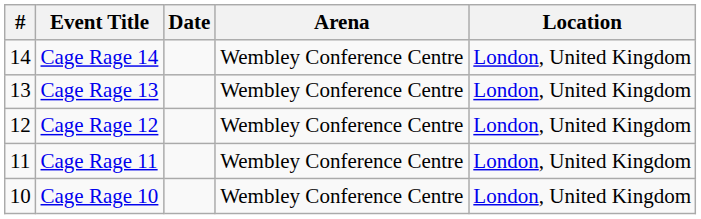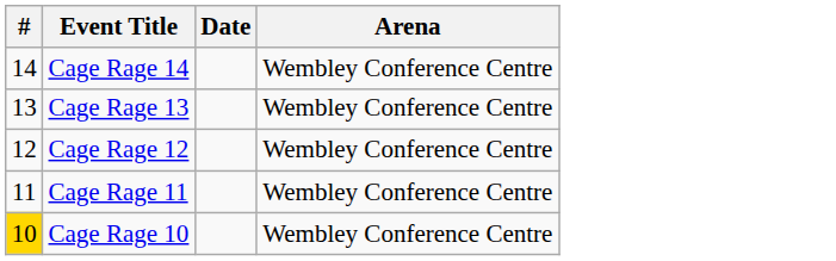 <table class="sortable wikitable succession-box" style="font-size:90%;">
 <tr>
 <th scope="col">#</th>
 <th scope="col">Event Title</th>
 <th scope="col">Date</th>
 <th scope="col">Arena</th>
-<th scope="col">Location</th>
 </tr>
 <tr>
 <td align=center>14</td>
 <td><a href='#'>Cage Rage 14</a></td>
 <td></td>
 <td>Wembley Conference Centre</td>
-<td><a href='#'>London</a>, United Kingdom</td>
 </tr>
 <tr>
 <td align=center>13</td>
 <td><a href='#'>Cage Rage 13</a></td>
 <td></td>
 <td>Wembley Conference Centre</td>
-<td><a href='#'>London</a>, United Kingdom</td>
 </tr>
 <tr>
 <td align=center>12</td>
 <td><a href='#'>Cage Rage 12</a></td>
 <td></td>
 <td>Wembley Conference Centre</td>
-<td><a href='#'>London</a>, United Kingdom</td>
 </tr>
 <tr>
 <td align=center>11</td>
 <td><a href='#'>Cage Rage 11</a></td>
 <td></td>
 <td>Wembley Conference Centre</td>
-<td><a href='#'>London</a>, United Kingdom</td>
 </tr>
 <tr>
-<td align=center>10</td>
+<td align=center style="background: gold;">10</td>
 <td><a href='#'>Cage Rage 10</a></td>
 <td></td>
 <td>Wembley Conference Centre</td>
-<td><a href='#'>London</a>, United Kingdom</td>
 </tr>
 </table>
